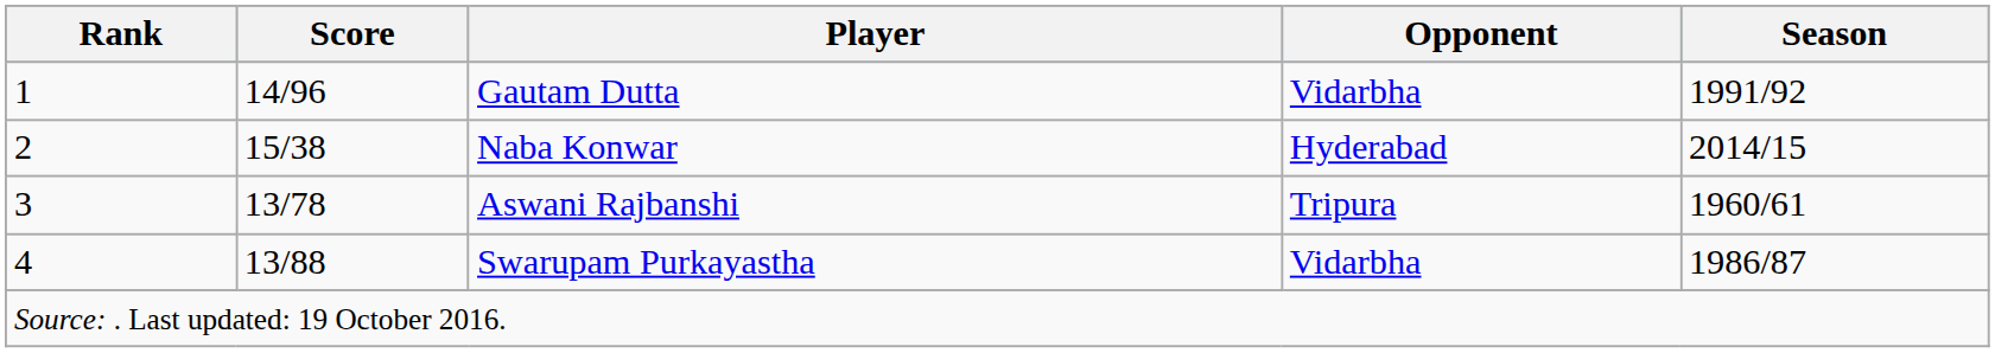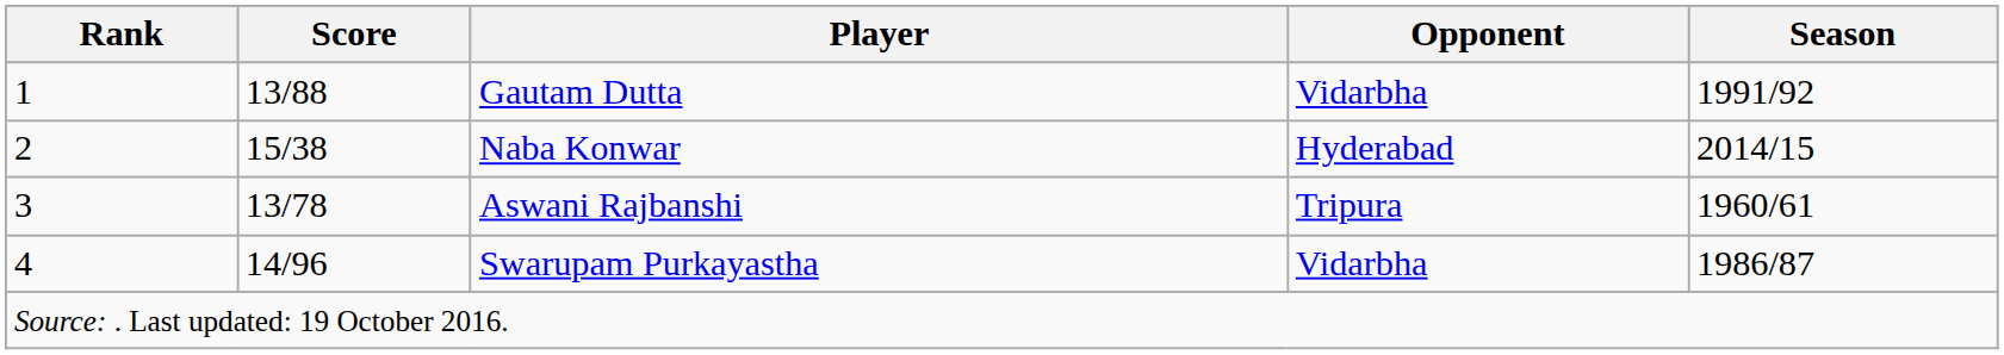 <table class="wikitable" width=70%>
 <tr bgcolor=#87cefa>
 <th>Rank</th>
 <th>Score</th>
 <th>Player</th>
 <th>Opponent</th>
 <th>Season</th>
 </tr>
 <tr>
 <td>1</td>
-<td>14/96</td>
+<td>13/88</td>
 <td><a href='#'>Gautam Dutta</a></td>
 <td><a href='#'>Vidarbha</a></td>
 <td>1991/92</td>
 </tr>
 <tr>
 <td>2</td>
 <td>15/38</td>
 <td><a href='#'>Naba Konwar</a></td>
 <td><a href='#'>Hyderabad</a></td>
 <td>2014/15</td>
 </tr>
 <tr>
 <td>3</td>
 <td>13/78</td>
 <td><a href='#'>Aswani Rajbanshi</a></td>
 <td><a href='#'>Tripura</a></td>
 <td>1960/61</td>
 </tr>
 <tr>
 <td>4</td>
-<td>13/88</td>
+<td>14/96</td>
 <td><a href='#'>Swarupam Purkayastha</a></td>
 <td><a href='#'>Vidarbha</a></td>
 <td>1986/87</td>
 </tr>
 <tr>
 <td colspan=5><small><em>Source: </em>. Last updated: 19 October 2016.</small></td>
 </tr>
 </table>
